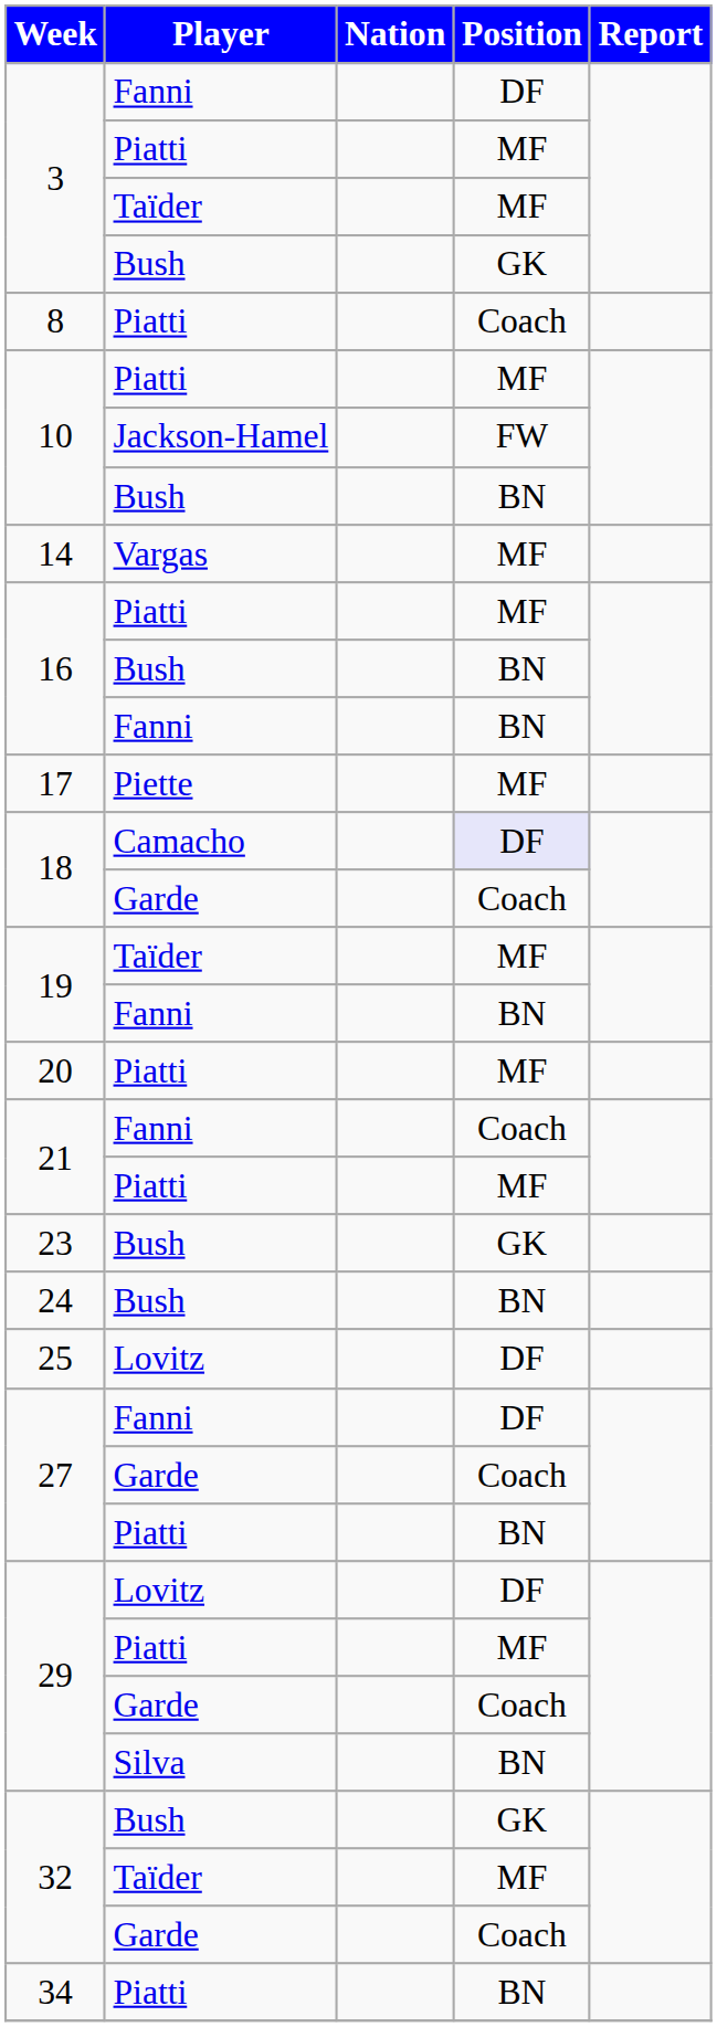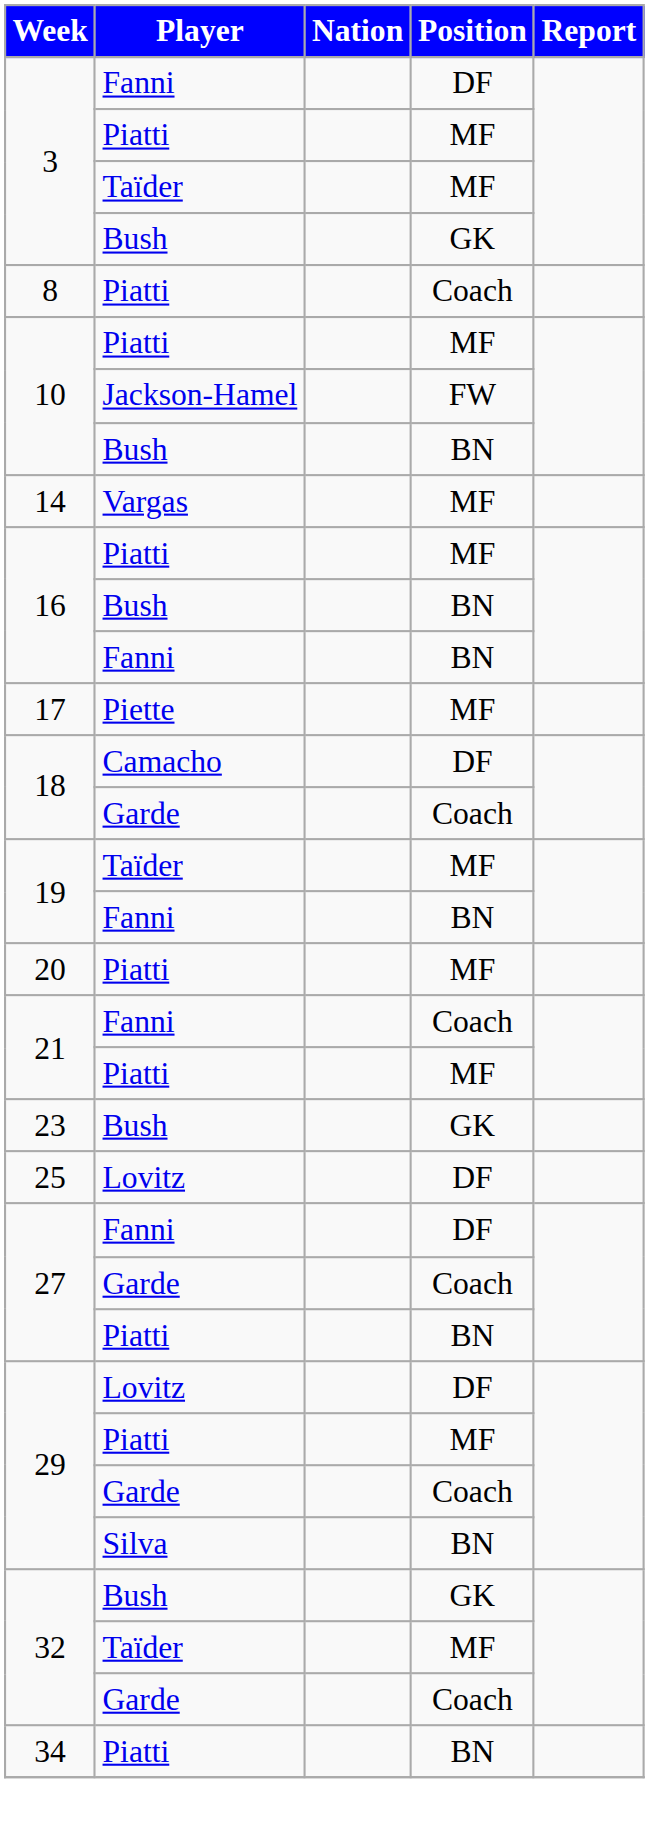 <table class="wikitable" style="font-size: 95%; text-align: center;">
 <tr>
 <th style="background:#00f; color:white; text-align:center;">Week</th>
 <th style="background:#00f; color:white; text-align:center;">Player</th>
 <th style="background:#00f; color:white; text-align:center;">Nation</th>
 <th style="background:#00f; color:white; text-align:center;">Position</th>
 <th style="background:#00f; color:white; text-align:center;">Report</th>
 </tr>
 <tr>
 <td rowspan="4">3</td>
 <td style="text-align:left;"><a href='#'>Fanni</a></td>
 <td style="text-align:left;"></td>
 <td>DF</td>
 <td rowspan="4"></td>
 </tr>
 <tr>
 <td style="text-align:left;"><a href='#'>Piatti</a></td>
 <td style="text-align:left;"></td>
 <td>MF</td>
 </tr>
 <tr>
 <td style="text-align:left;"><a href='#'>Taïder</a></td>
 <td style="text-align:left;"></td>
 <td>MF</td>
 </tr>
 <tr>
 <td style="text-align:left;"><a href='#'>Bush</a></td>
 <td style="text-align:left;"></td>
 <td>GK</td>
 </tr>
 <tr>
 <td>8</td>
 <td style="text-align:left;"><a href='#'>Piatti</a></td>
 <td style="text-align:left;"></td>
 <td>Coach</td>
 <td></td>
 </tr>
 <tr>
 <td rowspan="3">10</td>
 <td style="text-align:left;"><a href='#'>Piatti</a></td>
 <td style="text-align:left;"></td>
 <td>MF</td>
 <td rowspan="3"></td>
 </tr>
 <tr>
 <td style="text-align:left;"><a href='#'>Jackson-Hamel</a></td>
 <td style="text-align:left;"></td>
 <td>FW</td>
 </tr>
 <tr>
 <td style="text-align:left;"><a href='#'>Bush</a></td>
 <td style="text-align:left;"></td>
 <td>BN</td>
 </tr>
 <tr>
 <td>14</td>
 <td style="text-align:left;"><a href='#'>Vargas</a></td>
 <td style="text-align:left;"></td>
 <td>MF</td>
 <td></td>
 </tr>
 <tr>
 <td rowspan="3">16</td>
 <td style="text-align:left;"><a href='#'>Piatti</a></td>
 <td style="text-align:left;"></td>
 <td>MF</td>
 <td rowspan="3"></td>
 </tr>
 <tr>
 <td style="text-align:left;"><a href='#'>Bush</a></td>
 <td style="text-align:left;"></td>
 <td>BN</td>
 </tr>
 <tr>
 <td style="text-align:left;"><a href='#'>Fanni</a></td>
 <td style="text-align:left;"></td>
 <td>BN</td>
 </tr>
 <tr>
 <td>17</td>
 <td style="text-align:left;"><a href='#'>Piette</a></td>
 <td style="text-align:left;"></td>
 <td>MF</td>
 <td></td>
 </tr>
 <tr>
 <td rowspan="2">18</td>
 <td style="text-align:left;"><a href='#'>Camacho</a></td>
 <td style="text-align:left;"></td>
-<td style="background: lavender;">DF</td>
+<td>DF</td>
 <td rowspan="2"></td>
 </tr>
 <tr>
 <td style="text-align:left;"><a href='#'>Garde</a></td>
 <td style="text-align:left;"></td>
 <td>Coach</td>
 </tr>
 <tr>
 <td rowspan="2">19</td>
 <td style="text-align:left;"><a href='#'>Taïder</a></td>
 <td style="text-align:left;"></td>
 <td>MF</td>
 <td rowspan="2"></td>
 </tr>
 <tr>
 <td style="text-align:left;"><a href='#'>Fanni</a></td>
 <td style="text-align:left;"></td>
 <td>BN</td>
 </tr>
 <tr>
 <td>20</td>
 <td style="text-align:left;"><a href='#'>Piatti</a></td>
 <td style="text-align:left;"></td>
 <td>MF</td>
 <td></td>
 </tr>
 <tr>
 <td rowspan="2">21</td>
 <td style="text-align:left;"><a href='#'>Fanni</a></td>
 <td style="text-align:left;"></td>
 <td>Coach</td>
 <td rowspan="2"></td>
 </tr>
 <tr>
 <td style="text-align:left;"><a href='#'>Piatti</a></td>
 <td style="text-align:left;"></td>
 <td>MF</td>
 </tr>
 <tr>
 <td>23</td>
 <td style="text-align:left;"><a href='#'>Bush</a></td>
 <td style="text-align:left;"></td>
 <td>GK</td>
-<td></td>
-</tr>
-<tr>
-<td>24</td>
-<td style="text-align:left;"><a href='#'>Bush</a></td>
-<td style="text-align:left;"></td>
-<td>BN</td>
 <td></td>
 </tr>
 <tr>
 <td>25</td>
 <td style="text-align:left;"><a href='#'>Lovitz</a></td>
 <td style="text-align:left;"></td>
 <td>DF</td>
 <td></td>
 </tr>
 <tr>
 <td rowspan="3">27</td>
 <td style="text-align:left;"><a href='#'>Fanni</a></td>
 <td style="text-align:left;"></td>
 <td>DF</td>
 <td rowspan="3"></td>
 </tr>
 <tr>
 <td style="text-align:left;"><a href='#'>Garde</a></td>
 <td style="text-align:left;"></td>
 <td>Coach</td>
 </tr>
 <tr>
 <td style="text-align:left;"><a href='#'>Piatti</a></td>
 <td style="text-align:left;"></td>
 <td>BN</td>
 </tr>
 <tr>
 <td rowspan="4">29</td>
 <td style="text-align:left;"><a href='#'>Lovitz</a></td>
 <td style="text-align:left;"></td>
 <td>DF</td>
 <td rowspan="4"></td>
 </tr>
 <tr>
 <td style="text-align:left;"><a href='#'>Piatti</a></td>
 <td style="text-align:left;"></td>
 <td>MF</td>
 </tr>
 <tr>
 <td style="text-align:left;"><a href='#'>Garde</a></td>
 <td style="text-align:left;"></td>
 <td>Coach</td>
 </tr>
 <tr>
 <td style="text-align:left;"><a href='#'>Silva</a></td>
 <td style="text-align:left;"></td>
 <td>BN</td>
 </tr>
 <tr>
 <td rowspan="3">32</td>
 <td style="text-align:left;"><a href='#'>Bush</a></td>
 <td style="text-align:left;"></td>
 <td>GK</td>
 <td rowspan="3"></td>
 </tr>
 <tr>
 <td style="text-align:left;"><a href='#'>Taïder</a></td>
 <td style="text-align:left;"></td>
 <td>MF</td>
 </tr>
 <tr>
 <td style="text-align:left;"><a href='#'>Garde</a></td>
 <td style="text-align:left;"></td>
 <td>Coach</td>
 </tr>
 <tr>
 <td>34</td>
 <td style="text-align:left;"><a href='#'>Piatti</a></td>
 <td style="text-align:left;"></td>
 <td>BN</td>
 <td></td>
 </tr>
 <tr>
 </tr>
 </table>
